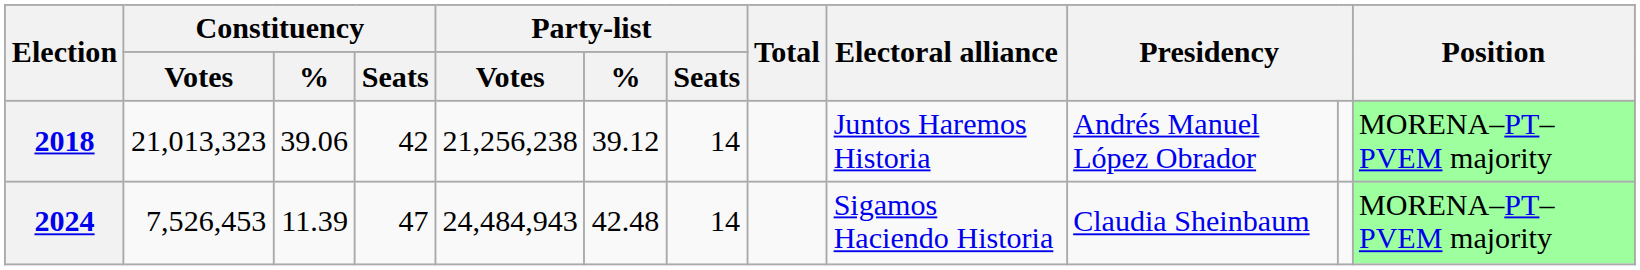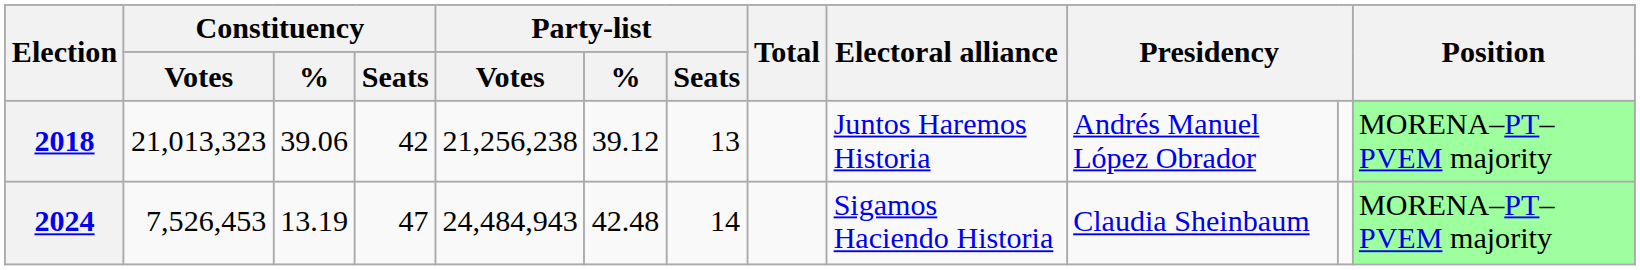 <table class="wikitable">
 <tr>
 <th rowspan="2">Election</th>
 <th colspan="3">Constituency</th>
 <th colspan="3">Party-list</th>
 <th rowspan="2">Total </th>
 <th rowspan="2">Electoral alliance</th>
 <th colspan="2" rowspan="2">Presidency</th>
 <th rowspan="2">Position</th>
 </tr>
 <tr>
 <th>Votes</th>
 <th>%</th>
 <th>Seats</th>
 <th>Votes</th>
 <th>%</th>
 <th>Seats</th>
 </tr>
 <tr>
 <th><a href='#'>2018</a></th>
 <td style="text-align:right">21,013,323</td>
 <td style="text-align:right">39.06</td>
 <td style="text-align:right">42</td>
 <td style="text-align:right">21,256,238</td>
 <td style="text-align:right">39.12</td>
-<td style="text-align:right">14</td>
+<td style="text-align:right">13</td>
 <td></td>
 <td><a href='#'>Juntos Haremos Historia</a></td>
 <td><a href='#'>Andrés Manuel López Obrador</a></td>
 <td></td>
 <td bgcolor="#9eff9e">MORENA–<a href='#'>PT</a>–<a href='#'>PVEM</a> majority</td>
 </tr>
 <tr>
 <th><a href='#'>2024</a></th>
 <td style="text-align:right">7,526,453</td>
-<td style="text-align:right">11.39</td>
+<td style="text-align:right">13.19</td>
 <td style="text-align:right">47</td>
 <td style="text-align:right">24,484,943</td>
 <td style="text-align:right">42.48</td>
 <td style="text-align:right">14</td>
 <td></td>
 <td><a href='#'>Sigamos Haciendo Historia</a></td>
 <td><a href='#'>Claudia Sheinbaum</a></td>
 <td></td>
 <td bgcolor="#9eff9e">MORENA–<a href='#'>PT</a>–<a href='#'>PVEM</a> majority</td>
 </tr>
 </table>
